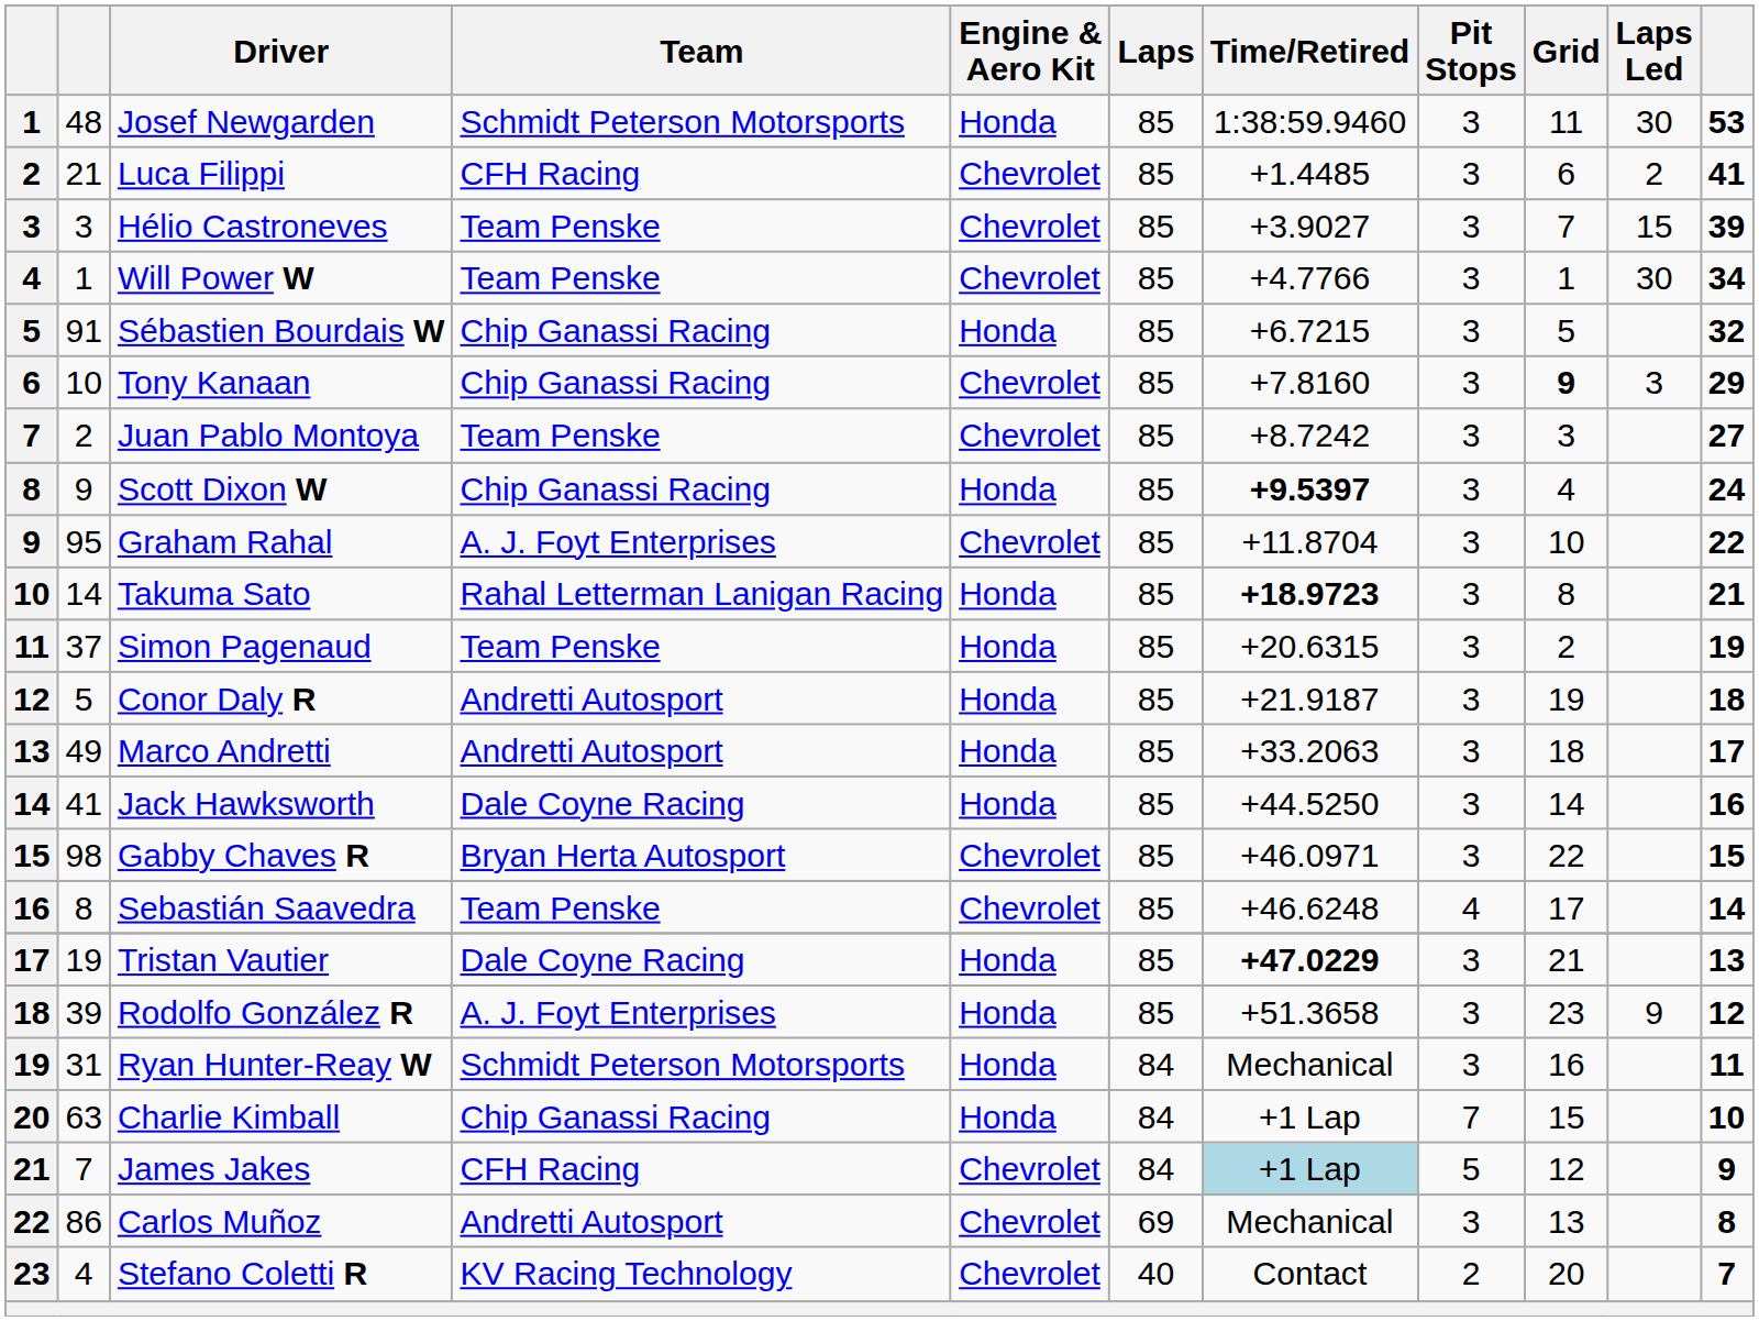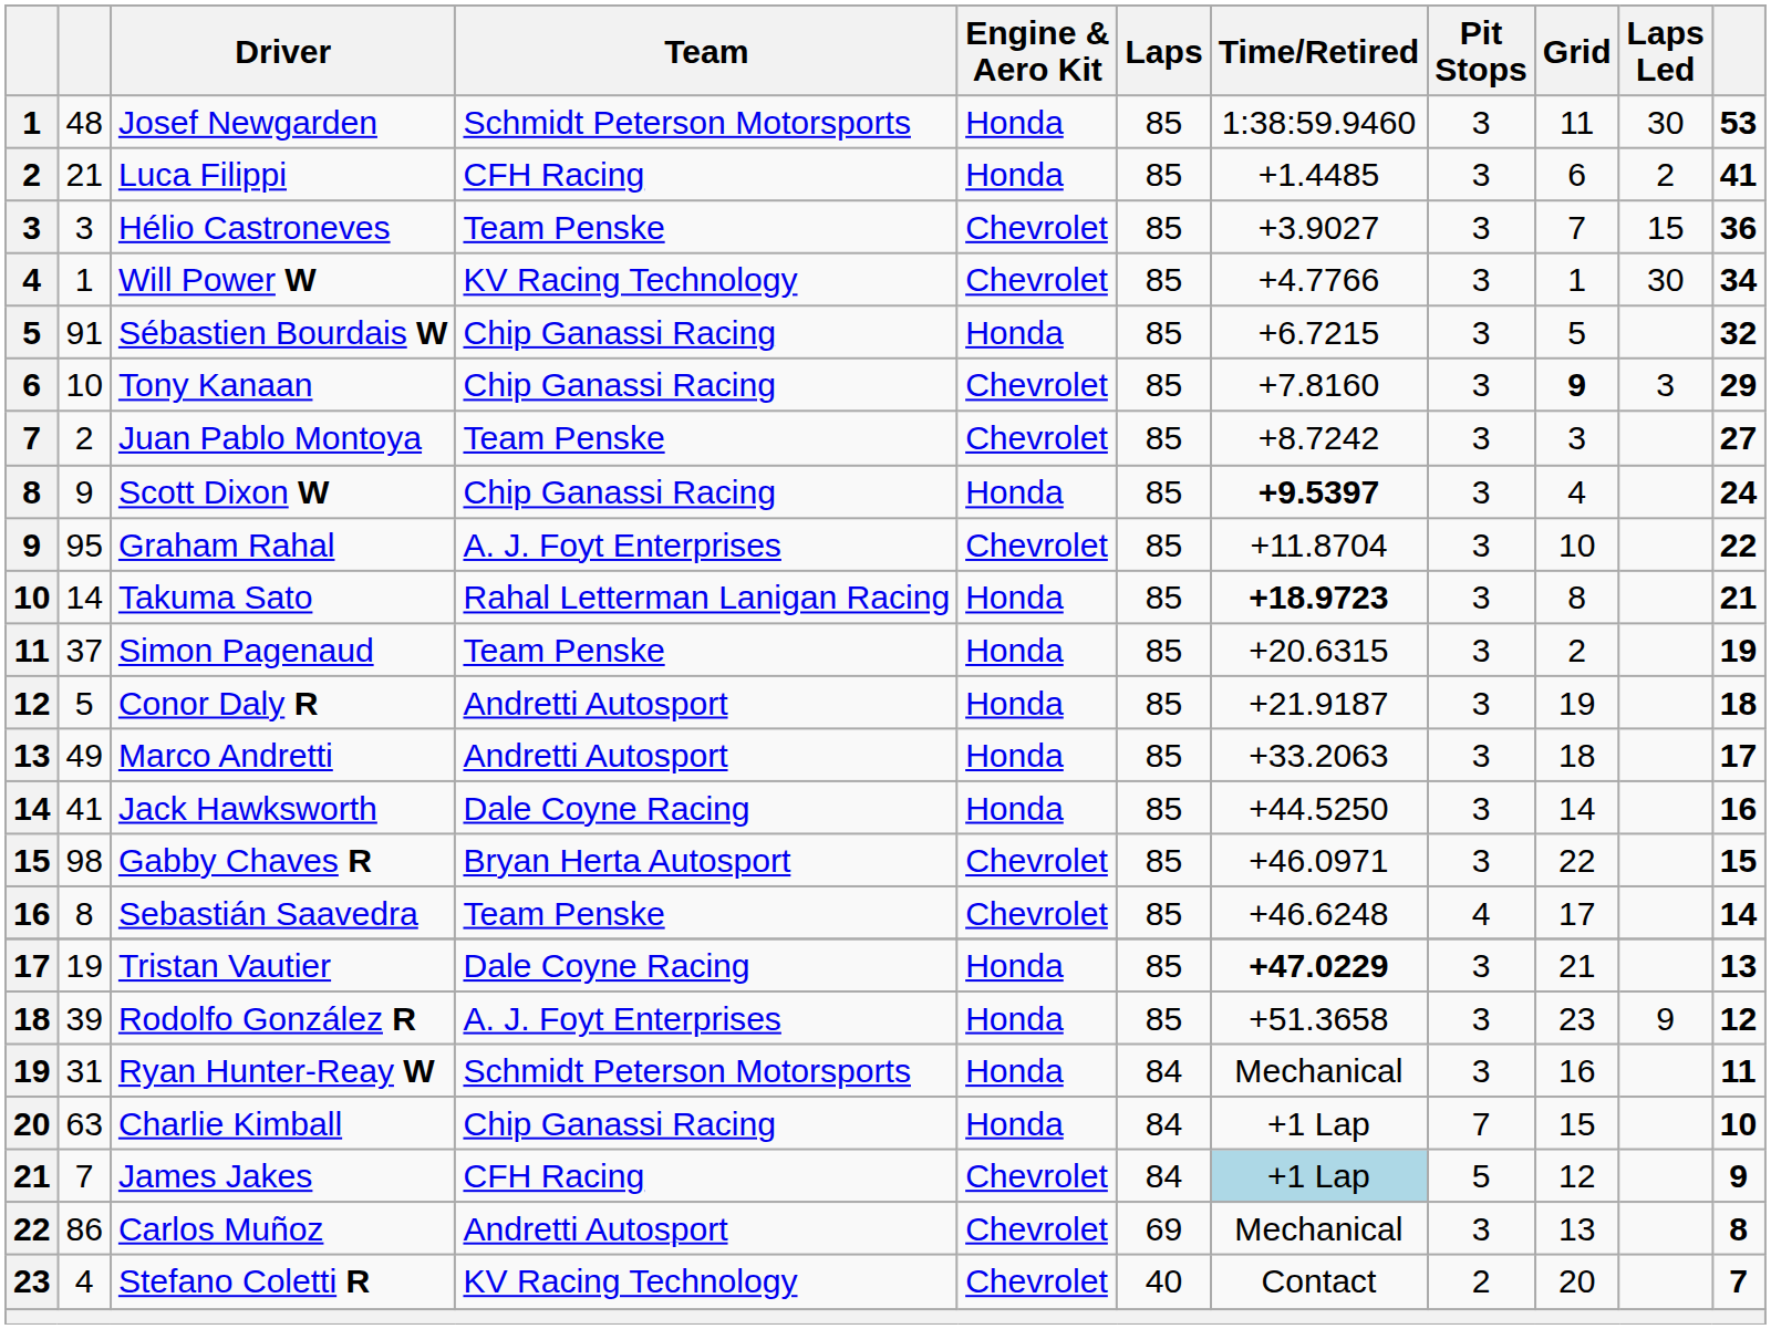 <table class="wikitable" style="font-size:95%">
 <tr>
 <th></th>
 <th></th>
 <th>Driver</th>
 <th>Team</th>
 <th>Engine &<br>Aero Kit</th>
 <th>Laps</th>
 <th>Time/Retired</th>
 <th>Pit<br>Stops</th>
 <th>Grid</th>
 <th>Laps<br>Led</th>
 <th></th>
 </tr>
 <tr>
 <th>1</th>
 <td align=center>48</td>
 <td> <a href='#'>Josef Newgarden</a></td>
 <td><a href='#'>Schmidt Peterson Motorsports</a></td>
 <td><a href='#'>Honda</a></td>
 <td align=center>85</td>
 <td align=center>1:38:59.9460</td>
 <td align=center>3</td>
 <td align=center>11</td>
 <td align=center>30</td>
 <td align=center><strong>53</strong></td>
 </tr>
 <tr>
 <th>2</th>
 <td align=center>21</td>
 <td> <a href='#'>Luca Filippi</a></td>
 <td><a href='#'>CFH Racing</a></td>
-<td><a href='#'>Chevrolet</a></td>
+<td><a href='#'>Honda</a></td>
 <td align=center>85</td>
 <td align=center>+1.4485</td>
 <td align=center>3</td>
 <td align=center>6</td>
 <td align=center>2</td>
 <td align=center><strong>41</strong></td>
 </tr>
 <tr>
 <th>3</th>
 <td align=center>3</td>
 <td> <a href='#'>Hélio Castroneves</a></td>
 <td><a href='#'>Team Penske</a></td>
 <td><a href='#'>Chevrolet</a></td>
 <td align=center>85</td>
 <td align=center>+3.9027</td>
 <td align=center>3</td>
 <td align=center>7</td>
 <td align=center>15</td>
-<td align=center><strong>39</strong></td>
+<td align=center><strong>36</strong></td>
 </tr>
 <tr>
 <th>4</th>
 <td align=center>1</td>
 <td> <a href='#'>Will Power</a> <strong><span>W</span></strong></td>
-<td><a href='#'>Team Penske</a></td>
+<td><a href='#'>KV Racing Technology</a></td>
 <td><a href='#'>Chevrolet</a></td>
 <td align=center>85</td>
 <td align=center>+4.7766</td>
 <td align=center>3</td>
 <td align=center>1</td>
 <td align=center>30</td>
 <td align=center><strong>34</strong></td>
 </tr>
 <tr>
 <th>5</th>
 <td align=center>91</td>
 <td> <a href='#'>Sébastien Bourdais</a> <strong><span>W</span></strong></td>
 <td><a href='#'>Chip Ganassi Racing</a></td>
 <td><a href='#'>Honda</a></td>
 <td align=center>85</td>
 <td align=center>+6.7215</td>
 <td align=center>3</td>
 <td align=center>5</td>
 <td></td>
 <td align=center><strong>32</strong></td>
 </tr>
 <tr>
 <th>6</th>
 <td align=center>10</td>
 <td> <a href='#'>Tony Kanaan</a></td>
 <td><a href='#'>Chip Ganassi Racing</a></td>
 <td><a href='#'>Chevrolet</a></td>
 <td align=center>85</td>
 <td align=center>+7.8160</td>
 <td align=center>3</td>
 <td align=center><strong>9</strong></td>
 <td align=center>3</td>
 <td align=center><strong>29</strong></td>
 </tr>
 <tr>
 <th>7</th>
 <td align=center>2</td>
 <td> <a href='#'>Juan Pablo Montoya</a></td>
 <td><a href='#'>Team Penske</a></td>
 <td><a href='#'>Chevrolet</a></td>
 <td align=center>85</td>
 <td align=center>+8.7242</td>
 <td align=center>3</td>
 <td align=center>3</td>
 <td></td>
 <td align=center><strong>27</strong></td>
 </tr>
 <tr>
 <th>8</th>
 <td align=center>9</td>
 <td> <a href='#'>Scott Dixon</a> <strong><span>W</span></strong></td>
 <td><a href='#'>Chip Ganassi Racing</a></td>
 <td><a href='#'>Honda</a></td>
 <td align=center>85</td>
 <td align=center><strong>+9.5397</strong></td>
 <td align=center>3</td>
 <td align=center>4</td>
 <td></td>
 <td align=center><strong>24</strong></td>
 </tr>
 <tr>
 <th>9</th>
 <td align=center>95</td>
 <td> <a href='#'>Graham Rahal</a></td>
 <td><a href='#'>A. J. Foyt Enterprises</a></td>
 <td><a href='#'>Chevrolet</a></td>
 <td align=center>85</td>
 <td align=center>+11.8704</td>
 <td align=center>3</td>
 <td align=center>10</td>
 <td></td>
 <td align=center><strong>22</strong></td>
 </tr>
 <tr>
 <th>10</th>
 <td align=center>14</td>
 <td> <a href='#'>Takuma Sato</a></td>
 <td><a href='#'>Rahal Letterman Lanigan Racing</a></td>
 <td><a href='#'>Honda</a></td>
 <td align=center>85</td>
 <td align=center><strong>+18.9723</strong></td>
 <td align=center>3</td>
 <td align=center>8</td>
 <td></td>
 <td align=center><strong>21</strong></td>
 </tr>
 <tr>
 <th>11</th>
 <td align=center>37</td>
 <td> <a href='#'>Simon Pagenaud</a></td>
 <td><a href='#'>Team Penske</a></td>
 <td><a href='#'>Honda</a></td>
 <td align=center>85</td>
 <td align=center>+20.6315</td>
 <td align=center>3</td>
 <td align=center>2</td>
 <td></td>
 <td align=center><strong>19</strong></td>
 </tr>
 <tr>
 <th>12</th>
 <td align=center>5</td>
 <td> <a href='#'>Conor Daly</a> <strong><span>R</span></strong></td>
 <td><a href='#'>Andretti Autosport</a></td>
 <td><a href='#'>Honda</a></td>
 <td align=center>85</td>
 <td align=center>+21.9187</td>
 <td align=center>3</td>
 <td align=center>19</td>
 <td></td>
 <td align=center><strong>18</strong></td>
 </tr>
 <tr>
 <th>13</th>
 <td align=center>49</td>
 <td> <a href='#'>Marco Andretti</a></td>
 <td><a href='#'>Andretti Autosport</a></td>
 <td><a href='#'>Honda</a></td>
 <td align=center>85</td>
 <td align=center>+33.2063</td>
 <td align=center>3</td>
 <td align=center>18</td>
 <td></td>
 <td align=center><strong>17</strong></td>
 </tr>
 <tr>
 <th>14</th>
 <td align=center>41</td>
 <td> <a href='#'>Jack Hawksworth</a></td>
 <td><a href='#'>Dale Coyne Racing</a></td>
 <td><a href='#'>Honda</a></td>
 <td align=center>85</td>
 <td align=center>+44.5250</td>
 <td align=center>3</td>
 <td align=center>14</td>
 <td></td>
 <td align=center><strong>16</strong></td>
 </tr>
 <tr>
 <th>15</th>
 <td align=center>98</td>
 <td> <a href='#'>Gabby Chaves</a> <strong><span>R</span></strong></td>
 <td><a href='#'>Bryan Herta Autosport</a></td>
 <td><a href='#'>Chevrolet</a></td>
 <td align=center>85</td>
 <td align=center>+46.0971</td>
 <td align=center>3</td>
 <td align=center>22</td>
 <td></td>
 <td align=center><strong>15</strong></td>
 </tr>
 <tr>
 <th>16</th>
 <td align=center>8</td>
 <td> <a href='#'>Sebastián Saavedra</a></td>
 <td><a href='#'>Team Penske</a></td>
 <td><a href='#'>Chevrolet</a></td>
 <td align=center>85</td>
 <td align=center>+46.6248</td>
 <td align=center>4</td>
 <td align=center>17</td>
 <td></td>
 <td align=center><strong>14</strong></td>
 </tr>
 <tr>
 </tr>
 <tr>
 <th>17</th>
 <td align=center>19</td>
 <td> <a href='#'>Tristan Vautier</a></td>
 <td><a href='#'>Dale Coyne Racing</a></td>
 <td><a href='#'>Honda</a></td>
 <td align=center>85</td>
 <td align=center><strong>+47.0229</strong></td>
 <td align=center>3</td>
 <td align=center>21</td>
 <td></td>
 <td align=center><strong>13</strong></td>
 </tr>
 <tr>
 <th>18</th>
 <td align=center>39</td>
 <td> <a href='#'>Rodolfo González</a> <strong><span>R</span></strong></td>
 <td><a href='#'>A. J. Foyt Enterprises</a></td>
 <td><a href='#'>Honda</a></td>
 <td align=center>85</td>
 <td align=center>+51.3658</td>
 <td align=center>3</td>
 <td align=center>23</td>
 <td align=center>9</td>
 <td align=center><strong>12</strong></td>
 </tr>
 <tr>
 <th>19</th>
 <td align=center>31</td>
 <td> <a href='#'>Ryan Hunter-Reay</a> <strong><span>W</span></strong></td>
 <td><a href='#'>Schmidt Peterson Motorsports</a></td>
 <td><a href='#'>Honda</a></td>
 <td align=center>84</td>
 <td align=center>Mechanical</td>
 <td align=center>3</td>
 <td align=center>16</td>
 <td></td>
 <td align=center><strong>11</strong></td>
 </tr>
 <tr>
 <th>20</th>
 <td align=center>63</td>
 <td> <a href='#'>Charlie Kimball</a></td>
 <td><a href='#'>Chip Ganassi Racing</a></td>
 <td><a href='#'>Honda</a></td>
 <td align=center>84</td>
 <td align=center>+1 Lap</td>
 <td align=center>7</td>
 <td align=center>15</td>
 <td></td>
 <td align=center><strong>10</strong></td>
 </tr>
 <tr>
 <th>21</th>
 <td align=center>7</td>
 <td> <a href='#'>James Jakes</a></td>
 <td><a href='#'>CFH Racing</a></td>
 <td><a href='#'>Chevrolet</a></td>
 <td align=center>84</td>
 <td align=center style="background: lightblue;">+1 Lap</td>
 <td align=center>5</td>
 <td align=center>12</td>
 <td></td>
 <td align=center><strong>9</strong></td>
 </tr>
 <tr>
 <th>22</th>
 <td align=center>86</td>
 <td> <a href='#'>Carlos Muñoz</a></td>
 <td><a href='#'>Andretti Autosport</a></td>
 <td><a href='#'>Chevrolet</a></td>
 <td align=center>69</td>
 <td align=center>Mechanical</td>
 <td align=center>3</td>
 <td align=center>13</td>
 <td></td>
 <td align=center><strong>8</strong></td>
 </tr>
 <tr>
 <th>23</th>
 <td align=center>4</td>
 <td> <a href='#'>Stefano Coletti</a> <strong><span>R</span></strong></td>
 <td><a href='#'>KV Racing Technology</a></td>
 <td><a href='#'>Chevrolet</a></td>
 <td align=center>40</td>
 <td align=center>Contact</td>
 <td align=center>2</td>
 <td align=center>20</td>
 <td></td>
 <td align=center><strong>7</strong></td>
 </tr>
 <tr>
 <th colspan=11 align=center></th>
 </tr>
 </table>
